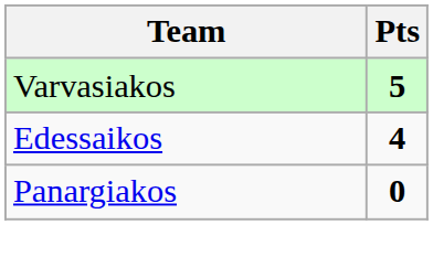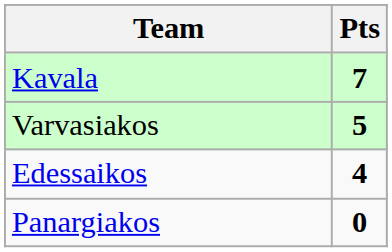 <table class="wikitable" style="text-align: center;">
 <tr>
 <th width=165>Team</th>
 <th width=20>Pts</th>
+</tr>
+<tr bgcolor="#ccffcc">
+<td align=left><a href='#'>Kavala</a></td>
+<td><strong>7</strong></td>
 </tr>
 <tr bgcolor="#ccffcc">
 <td align=left>Varvasiakos</td>
 <td><strong>5</strong></td>
 </tr>
 <tr>
 <td align=left><a href='#'>Edessaikos</a></td>
 <td><strong>4</strong></td>
 </tr>
 <tr>
 <td align=left><a href='#'>Panargiakos</a></td>
 <td><strong>0</strong></td>
 </tr>
 </table>
